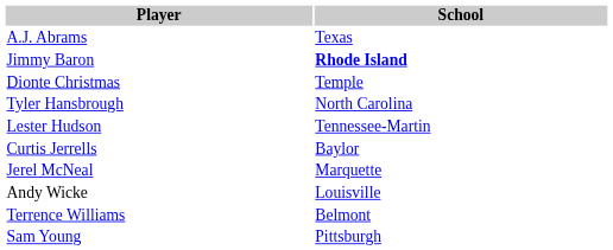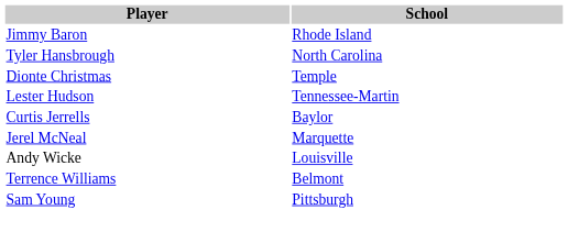 <table style="width:600px" "border:'1' 'solid' 'gray' ">
 <tr>
 <th style="background:#CCCCCC;width:23%">Player</th>
 <th style="background:#CCCCCC;width:22%">School</th>
 </tr>
 <tr>
-<td><a href='#'>A.J. Abrams</a></td>
-<td><a href='#'>Texas</a></td>
+<td><a href='#'>Jimmy Baron</a></td>
+<td><a href='#'>Rhode Island</a></td>
 </tr>
 <tr>
-<td><a href='#'>Jimmy Baron</a></td>
-<td><strong><a href='#'>Rhode Island</a></strong></td>
+<td><a href='#'>Tyler Hansbrough</a></td>
+<td><a href='#'>North Carolina</a></td>
 </tr>
 <tr>
 <td><a href='#'>Dionte Christmas</a></td>
 <td><a href='#'>Temple</a></td>
-</tr>
-<tr>
-<td><a href='#'>Tyler Hansbrough</a></td>
-<td><a href='#'>North Carolina</a></td>
 </tr>
 <tr>
 <td><a href='#'>Lester Hudson</a></td>
 <td><a href='#'>Tennessee-Martin</a></td>
 </tr>
 <tr>
 <td><a href='#'>Curtis Jerrells</a></td>
 <td><a href='#'>Baylor</a></td>
 </tr>
 <tr>
 <td><a href='#'>Jerel McNeal</a></td>
 <td><a href='#'>Marquette</a></td>
 </tr>
 <tr>
 <td>Andy Wicke</td>
 <td><a href='#'>Louisville</a></td>
 </tr>
 <tr>
 <td><a href='#'>Terrence Williams</a></td>
 <td><a href='#'>Belmont</a></td>
 </tr>
 <tr>
 <td><a href='#'>Sam Young</a></td>
 <td><a href='#'>Pittsburgh</a></td>
 </tr>
 </table>
